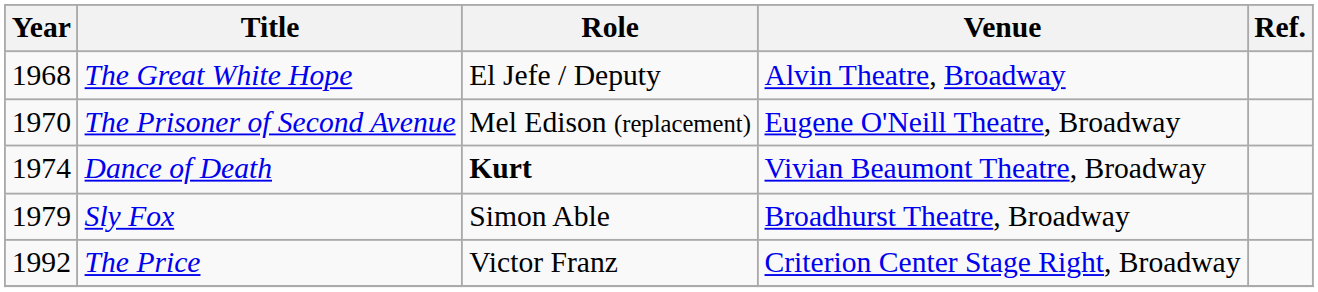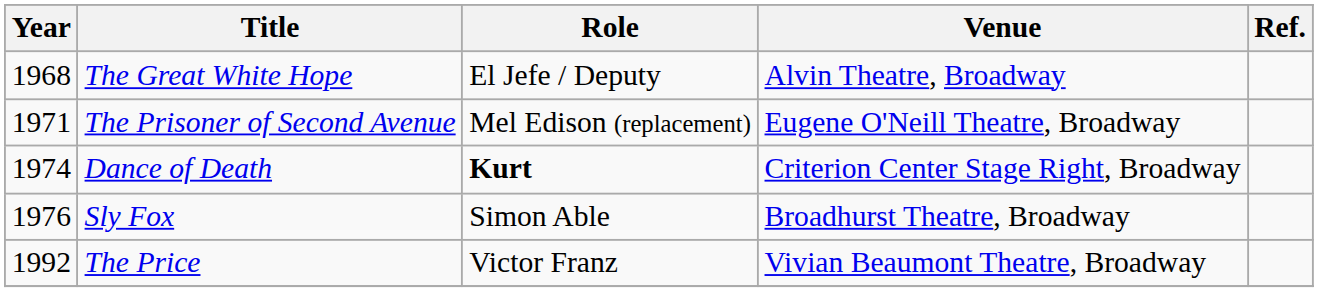 <table class="wikitable sortable unsortable">
 <tr>
 <th>Year</th>
 <th>Title</th>
 <th>Role</th>
 <th>Venue</th>
 <th class=unsortable>Ref.</th>
 </tr>
 <tr>
 <td>1968</td>
 <td><em><a href='#'>The Great White Hope</a></em></td>
 <td>El Jefe / Deputy</td>
 <td><a href='#'>Alvin Theatre</a>, <a href='#'>Broadway</a></td>
 <td></td>
 </tr>
 <tr>
-<td>1970</td>
+<td>1971</td>
 <td><em><a href='#'>The Prisoner of Second Avenue</a></em></td>
 <td>Mel Edison <small> (replacement) </small></td>
 <td><a href='#'>Eugene O'Neill Theatre</a>, Broadway</td>
 <td></td>
 </tr>
 <tr>
 <td>1974</td>
 <td><em><a href='#'>Dance of Death</a></em></td>
 <td><strong>Kurt</strong></td>
-<td><a href='#'>Vivian Beaumont Theatre</a>, Broadway</td>
+<td><a href='#'>Criterion Center Stage Right</a>, Broadway</td>
 <td></td>
 </tr>
 <tr>
-<td>1979</td>
+<td>1976</td>
 <td><em><a href='#'>Sly Fox</a></em></td>
 <td>Simon Able</td>
 <td><a href='#'>Broadhurst Theatre</a>, Broadway</td>
 <td></td>
 </tr>
 <tr>
 <td>1992</td>
 <td><em><a href='#'>The Price</a></em></td>
 <td>Victor Franz</td>
-<td><a href='#'>Criterion Center Stage Right</a>, Broadway</td>
+<td><a href='#'>Vivian Beaumont Theatre</a>, Broadway</td>
 <td></td>
 </tr>
 <tr>
 </tr>
 </table>
